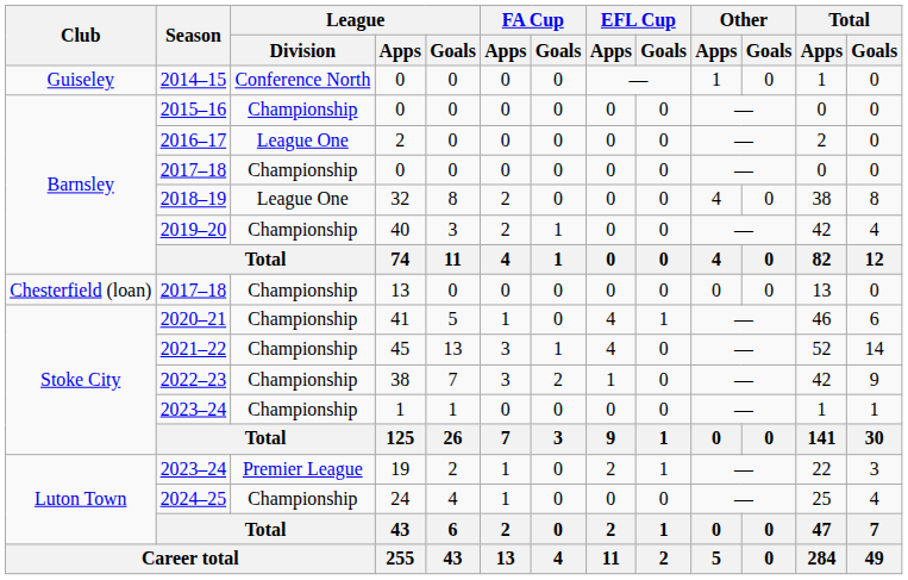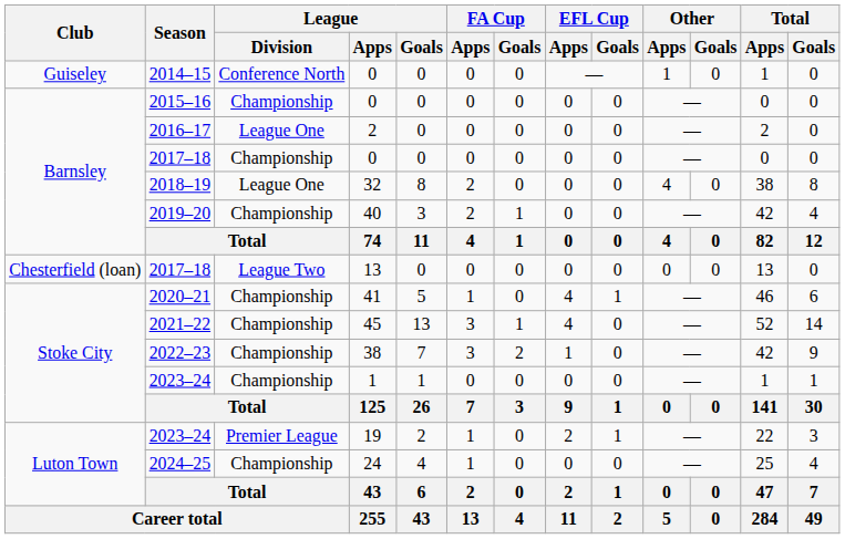 <table class="wikitable" style="text-align: center;">
 <tr>
 <th rowspan="2">Club</th>
 <th rowspan="2">Season</th>
 <th colspan="3">League</th>
 <th colspan="2"><a href='#'>FA Cup</a></th>
 <th colspan="2"><a href='#'>EFL Cup</a></th>
 <th colspan="2">Other</th>
 <th colspan="2">Total</th>
 </tr>
 <tr>
 <th>Division</th>
 <th>Apps</th>
 <th>Goals</th>
 <th>Apps</th>
 <th>Goals</th>
 <th>Apps</th>
 <th>Goals</th>
 <th>Apps</th>
 <th>Goals</th>
 <th>Apps</th>
 <th>Goals</th>
 </tr>
 <tr>
 <td><a href='#'>Guiseley</a></td>
 <td><a href='#'>2014–15</a></td>
 <td><a href='#'>Conference North</a></td>
 <td>0</td>
 <td>0</td>
 <td>0</td>
 <td>0</td>
 <td colspan="2">—</td>
 <td>1</td>
 <td>0</td>
 <td>1</td>
 <td>0</td>
 </tr>
 <tr>
 <td rowspan=6><a href='#'>Barnsley</a></td>
 <td><a href='#'>2015–16</a></td>
 <td><a href='#'>Championship</a></td>
 <td>0</td>
 <td>0</td>
 <td>0</td>
 <td>0</td>
 <td>0</td>
 <td>0</td>
 <td colspan="2">—</td>
 <td>0</td>
 <td>0</td>
 </tr>
 <tr>
 <td><a href='#'>2016–17</a></td>
 <td><a href='#'>League One</a></td>
 <td>2</td>
 <td>0</td>
 <td>0</td>
 <td>0</td>
 <td>0</td>
 <td>0</td>
 <td colspan="2">—</td>
 <td>2</td>
 <td>0</td>
 </tr>
 <tr>
 <td><a href='#'>2017–18</a></td>
 <td>Championship</td>
 <td>0</td>
 <td>0</td>
 <td>0</td>
 <td>0</td>
 <td>0</td>
 <td>0</td>
 <td colspan="2">—</td>
 <td>0</td>
 <td>0</td>
 </tr>
 <tr>
 <td><a href='#'>2018–19</a></td>
 <td>League One</td>
 <td>32</td>
 <td>8</td>
 <td>2</td>
 <td>0</td>
 <td>0</td>
 <td>0</td>
 <td>4</td>
 <td>0</td>
 <td>38</td>
 <td>8</td>
 </tr>
 <tr>
 <td><a href='#'>2019–20</a></td>
 <td>Championship</td>
 <td>40</td>
 <td>3</td>
 <td>2</td>
 <td>1</td>
 <td>0</td>
 <td>0</td>
 <td colspan="2">—</td>
 <td>42</td>
 <td>4</td>
 </tr>
 <tr>
 <th colspan=2>Total</th>
 <th>74</th>
 <th>11</th>
 <th>4</th>
 <th>1</th>
 <th>0</th>
 <th>0</th>
 <th>4</th>
 <th>0</th>
 <th>82</th>
 <th>12</th>
 </tr>
 <tr>
 <td><a href='#'>Chesterfield</a> (loan)</td>
 <td><a href='#'>2017–18</a></td>
-<td>Championship</td>
+<td><a href='#'>League Two</a></td>
 <td>13</td>
 <td>0</td>
 <td>0</td>
 <td>0</td>
 <td>0</td>
 <td>0</td>
 <td>0</td>
 <td>0</td>
 <td>13</td>
 <td>0</td>
 </tr>
 <tr>
 <td rowspan=5><a href='#'>Stoke City</a></td>
 <td><a href='#'>2020–21</a></td>
 <td>Championship</td>
 <td>41</td>
 <td>5</td>
 <td>1</td>
 <td>0</td>
 <td>4</td>
 <td>1</td>
 <td colspan="2">—</td>
 <td>46</td>
 <td>6</td>
 </tr>
 <tr>
 <td><a href='#'>2021–22</a></td>
 <td>Championship</td>
 <td>45</td>
 <td>13</td>
 <td>3</td>
 <td>1</td>
 <td>4</td>
 <td>0</td>
 <td colspan="2">—</td>
 <td>52</td>
 <td>14</td>
 </tr>
 <tr>
 <td><a href='#'>2022–23</a></td>
 <td>Championship</td>
 <td>38</td>
 <td>7</td>
 <td>3</td>
 <td>2</td>
 <td>1</td>
 <td>0</td>
 <td colspan="2">—</td>
 <td>42</td>
 <td>9</td>
 </tr>
 <tr>
 <td><a href='#'>2023–24</a></td>
 <td>Championship</td>
 <td>1</td>
 <td>1</td>
 <td>0</td>
 <td>0</td>
 <td>0</td>
 <td>0</td>
 <td colspan="2">—</td>
 <td>1</td>
 <td>1</td>
 </tr>
 <tr>
 <th colspan=2>Total</th>
 <th>125</th>
 <th>26</th>
 <th>7</th>
 <th>3</th>
 <th>9</th>
 <th>1</th>
 <th>0</th>
 <th>0</th>
 <th>141</th>
 <th>30</th>
 </tr>
 <tr>
 <td rowspan=3><a href='#'>Luton Town</a></td>
 <td><a href='#'>2023–24</a></td>
 <td><a href='#'>Premier League</a></td>
 <td>19</td>
 <td>2</td>
 <td>1</td>
 <td>0</td>
 <td>2</td>
 <td>1</td>
 <td colspan="2">—</td>
 <td>22</td>
 <td>3</td>
 </tr>
 <tr>
 <td><a href='#'>2024–25</a></td>
 <td>Championship</td>
 <td>24</td>
 <td>4</td>
 <td>1</td>
 <td>0</td>
 <td>0</td>
 <td>0</td>
 <td colspan="2">—</td>
 <td>25</td>
 <td>4</td>
 </tr>
 <tr>
 <th colspan="2">Total</th>
 <th>43</th>
 <th>6</th>
 <th>2</th>
 <th>0</th>
 <th>2</th>
 <th>1</th>
 <th>0</th>
 <th>0</th>
 <th>47</th>
 <th>7</th>
 </tr>
 <tr>
 <th colspan="3">Career total</th>
 <th>255</th>
 <th>43</th>
 <th>13</th>
 <th>4</th>
 <th>11</th>
 <th>2</th>
 <th>5</th>
 <th>0</th>
 <th>284</th>
 <th>49</th>
 </tr>
 </table>
